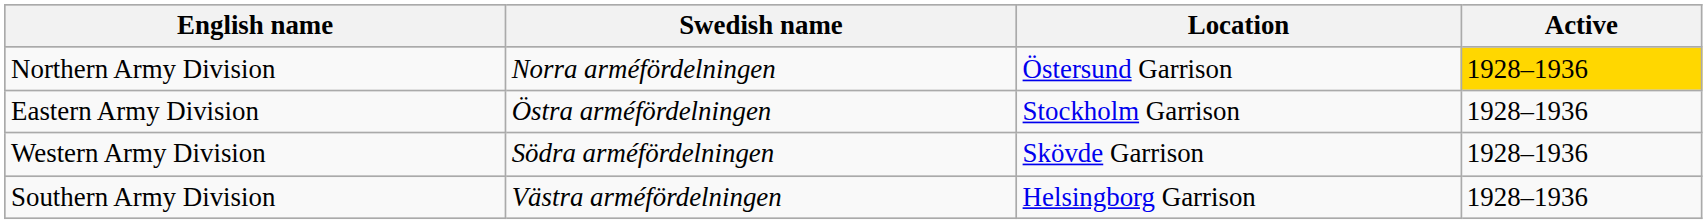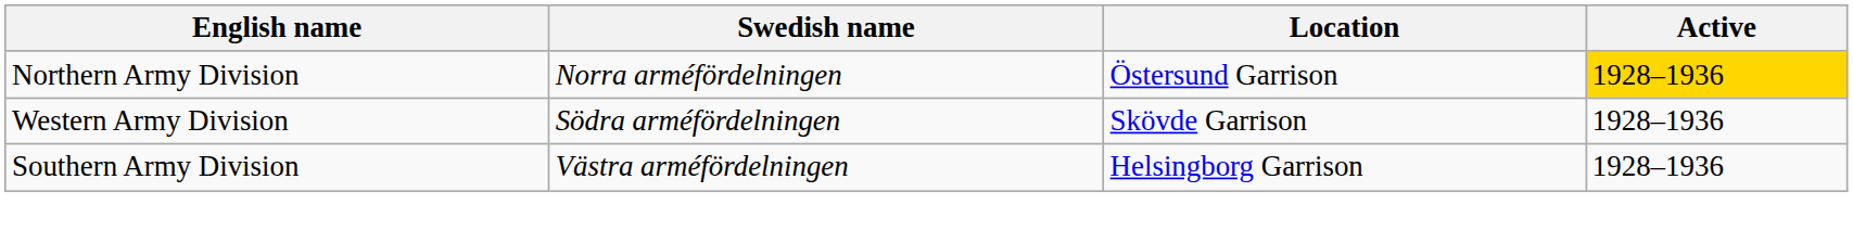 <table class="wikitable" width=80% |>
 <tr>
 <th>English name</th>
 <th>Swedish name</th>
 <th>Location</th>
 <th>Active</th>
 </tr>
 <tr>
 <td>Northern Army Division</td>
 <td><em>Norra arméfördelningen</em></td>
 <td><a href='#'>Östersund</a> Garrison</td>
 <td style="background: gold;">1928–1936</td>
 </tr>
 <tr>
-<td>Eastern Army Division</td>
-<td><em>Östra arméfördelningen</em></td>
-<td><a href='#'>Stockholm</a> Garrison</td>
-<td>1928–1936</td>
-</tr>
-<tr>
 <td>Western Army Division</td>
 <td><em>Södra arméfördelningen</em></td>
 <td><a href='#'>Skövde</a> Garrison</td>
 <td>1928–1936</td>
 </tr>
 <tr>
 <td>Southern Army Division</td>
 <td><em>Västra arméfördelningen</em></td>
 <td><a href='#'>Helsingborg</a> Garrison</td>
 <td>1928–1936</td>
 </tr>
 </table>
